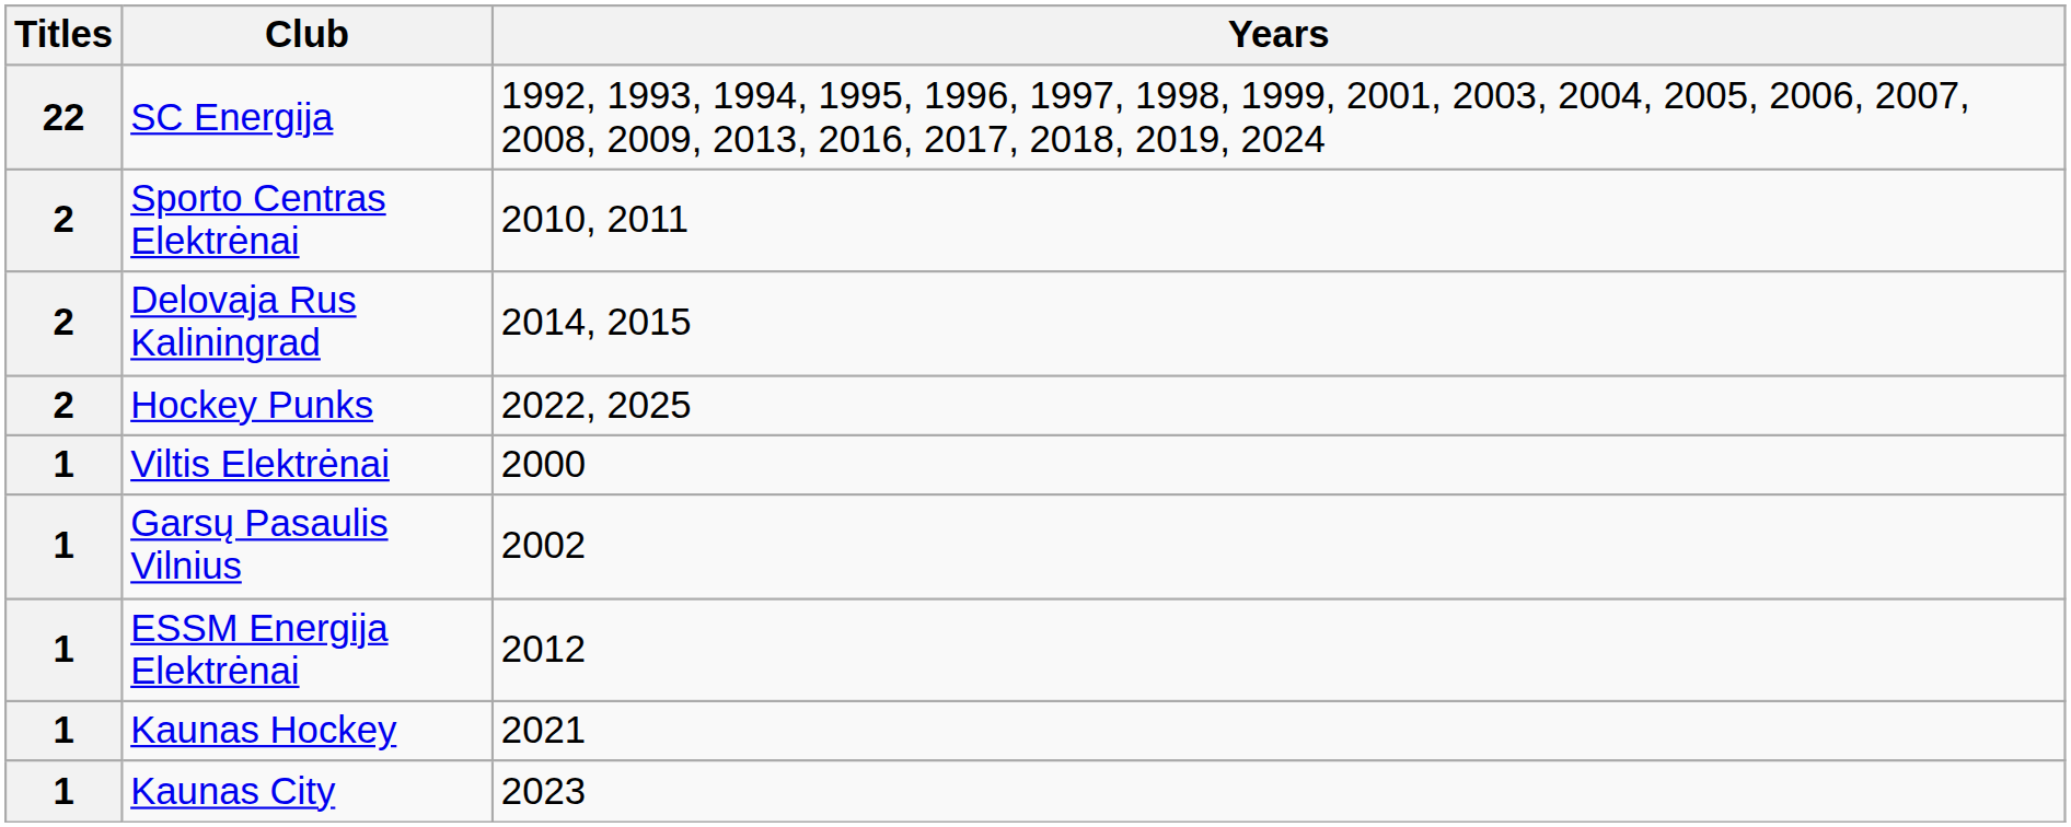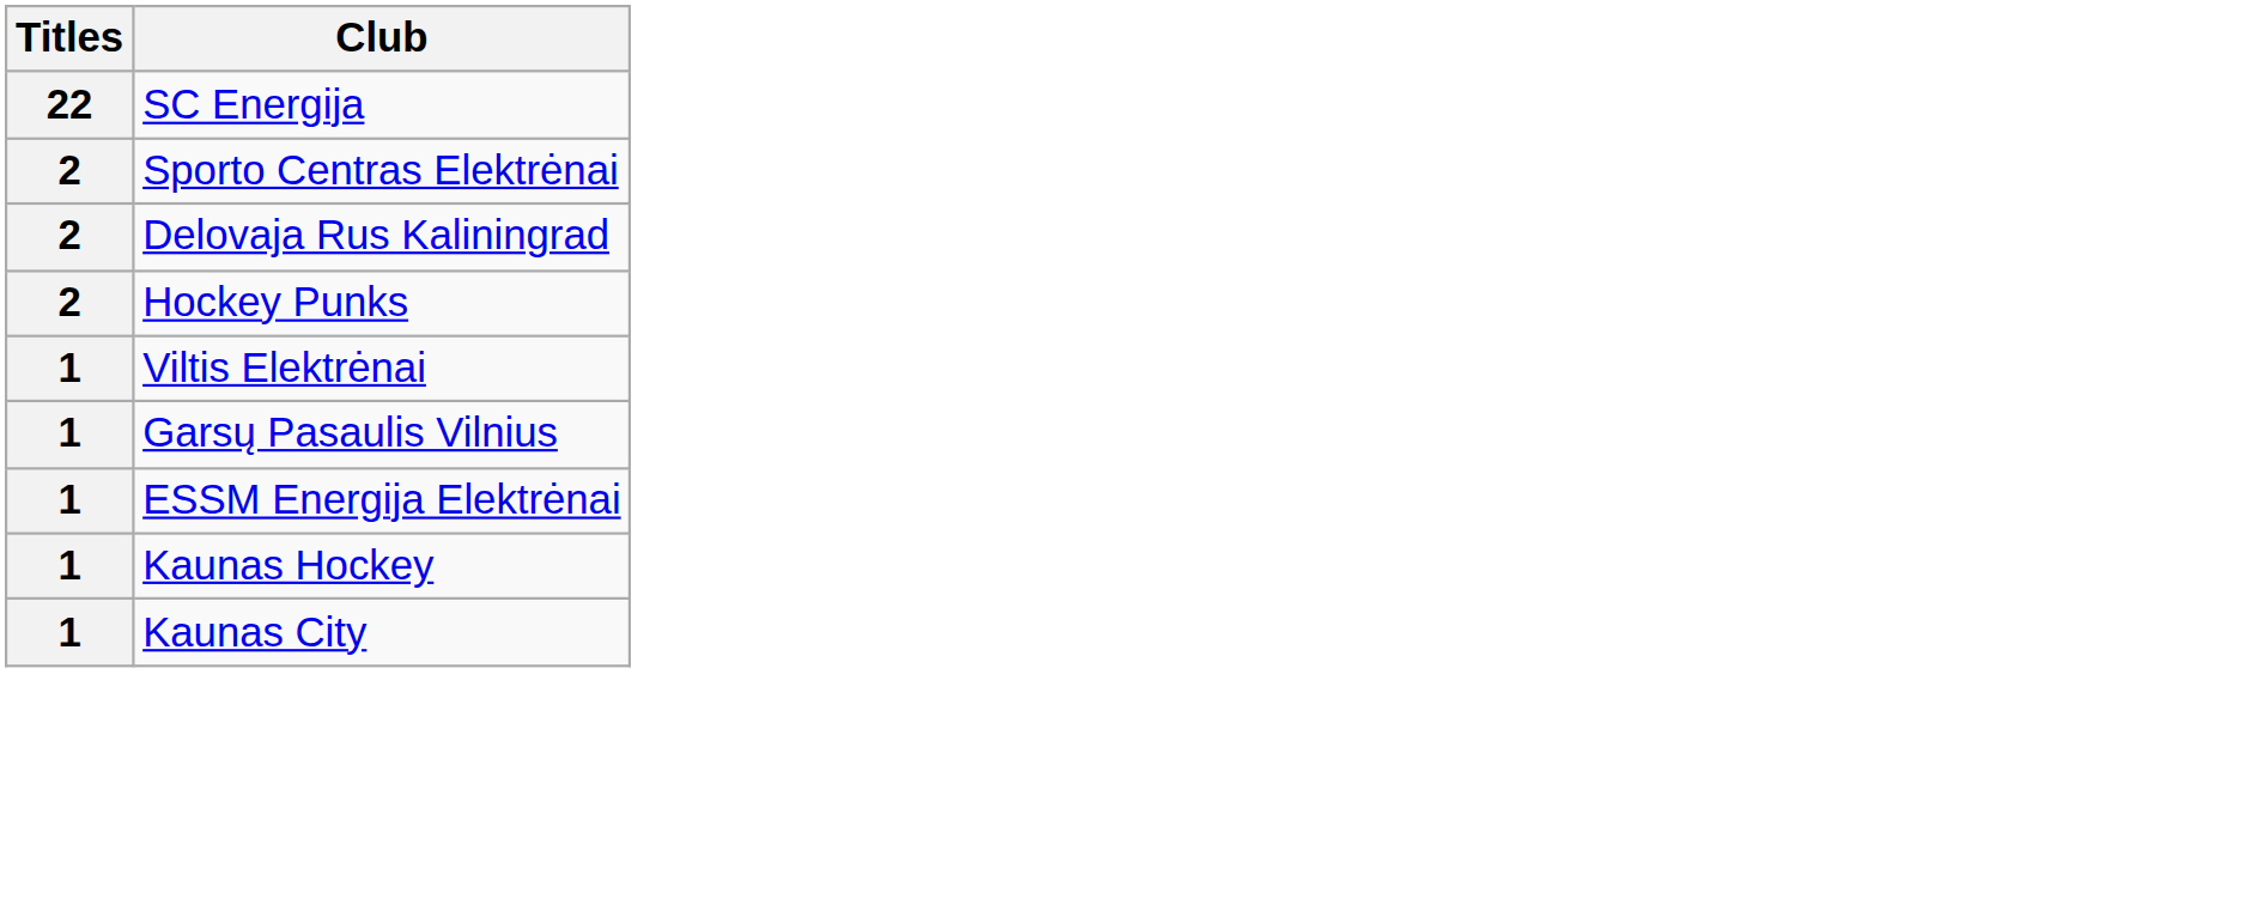 <table class="wikitable">
 <tr>
 <th>Titles</th>
 <th>Club</th>
-<th>Years</th>
 </tr>
 <tr>
 <th>22</th>
 <td><a href='#'>SC Energija</a></td>
-<td>1992, 1993, 1994, 1995, 1996, 1997, 1998, 1999, 2001, 2003, 2004, 2005, 2006, 2007, 2008, 2009, 2013, 2016, 2017, 2018, 2019, 2024</td>
 </tr>
 <tr>
 <th>2</th>
 <td><a href='#'>Sporto Centras Elektrėnai</a></td>
-<td>2010, 2011</td>
 </tr>
 <tr>
 <th>2</th>
 <td><a href='#'>Delovaja Rus Kaliningrad</a></td>
-<td>2014, 2015</td>
 </tr>
 <tr>
 <th>2</th>
 <td><a href='#'>Hockey Punks</a></td>
-<td>2022, 2025</td>
 </tr>
 <tr>
 <th>1</th>
 <td><a href='#'>Viltis Elektrėnai</a></td>
-<td>2000</td>
 </tr>
 <tr>
 <th>1</th>
 <td><a href='#'>Garsų Pasaulis Vilnius</a></td>
-<td>2002</td>
 </tr>
 <tr>
 <th>1</th>
 <td><a href='#'>ESSM Energija Elektrėnai</a></td>
-<td>2012</td>
 </tr>
 <tr>
 <th>1</th>
 <td><a href='#'>Kaunas Hockey</a></td>
-<td>2021</td>
 </tr>
 <tr>
 <th>1</th>
 <td><a href='#'>Kaunas City</a></td>
-<td>2023</td>
 </tr>
 </table>
